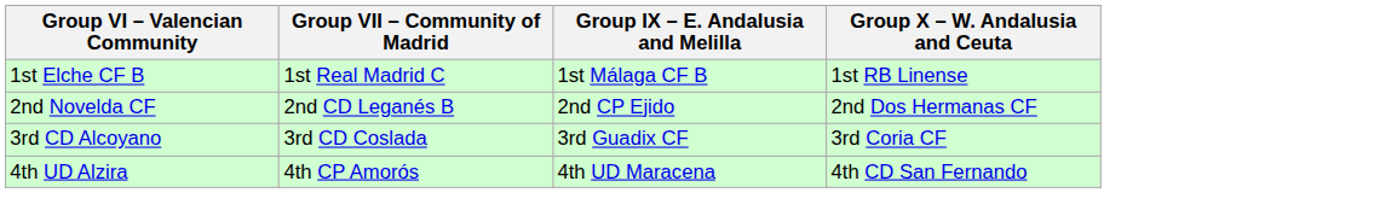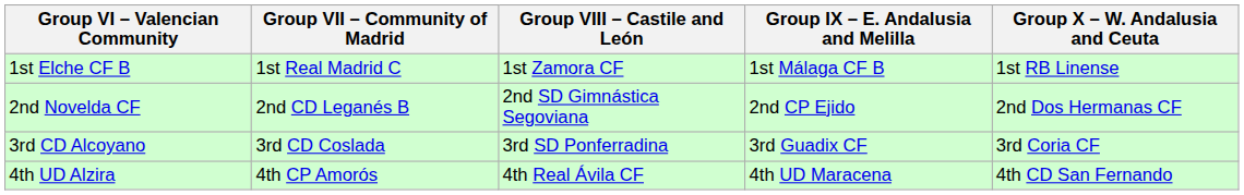 <table class="wikitable">
 <tr>
 <th width=210>Group VI – Valencian Community </th>
 <th width=210>Group VII – Community of Madrid </th>
+<th width=210>Group VIII – Castile and León </th>
 <th width=210>Group IX – E. Andalusia and Melilla </th>
 <th width=210>Group X – W. Andalusia and Ceuta </th>
 </tr>
 <tr style="background:#D0FFD0;">
 <td>1st <a href='#'>Elche CF B</a></td>
 <td>1st <a href='#'>Real Madrid C</a></td>
+<td>1st <a href='#'>Zamora CF</a></td>
 <td>1st <a href='#'>Málaga CF B</a></td>
 <td>1st <a href='#'>RB Linense</a></td>
 </tr>
 <tr style="background:#D0FFD0;">
 <td>2nd <a href='#'>Novelda CF</a></td>
 <td>2nd <a href='#'>CD Leganés B</a></td>
+<td>2nd <a href='#'>SD Gimnástica Segoviana</a></td>
 <td>2nd <a href='#'>CP Ejido</a></td>
 <td>2nd <a href='#'>Dos Hermanas CF</a></td>
 </tr>
 <tr style="background:#D0FFD0;">
 <td>3rd <a href='#'>CD Alcoyano</a></td>
 <td>3rd <a href='#'>CD Coslada</a></td>
+<td>3rd <a href='#'>SD Ponferradina</a></td>
 <td>3rd <a href='#'>Guadix CF</a></td>
 <td>3rd <a href='#'>Coria CF</a></td>
 </tr>
 <tr style="background:#D0FFD0;">
 <td>4th <a href='#'>UD Alzira</a></td>
 <td>4th <a href='#'>CP Amorós</a></td>
+<td>4th <a href='#'>Real Ávila CF</a></td>
 <td>4th <a href='#'>UD Maracena</a></td>
 <td>4th <a href='#'>CD San Fernando</a></td>
 </tr>
 </table>
